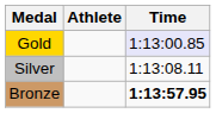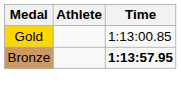 <table class="wikitable">
 <tr>
 <th>Medal</th>
 <th>Athlete</th>
 <th>Time</th>
 </tr>
 <tr>
 <td style="text-align:center;background-color:gold;">Gold</td>
 <td></td>
-<td style="background: lavender;">1:13:00.85</td>
-</tr>
-<tr>
-<td style="text-align:center;background-color:silver;">Silver</td>
-<td></td>
-<td>1:13:08.11</td>
+<td>1:13:00.85</td>
 </tr>
 <tr>
 <td style="text-align:center;background-color:#CC9966;">Bronze</td>
 <td></td>
 <td><strong>1:13:57.95</strong></td>
 </tr>
 </table>
